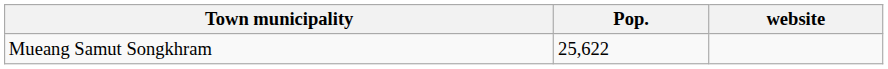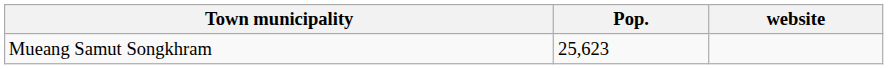 <table class="wikitable" style="width:60%;">
 <tr>
 <th>Town municipality</th>
 <th>Pop.</th>
 <th>website</th>
 </tr>
 <tr>
 <td>Mueang Samut Songkhram</td>
-<td>25,622</td>
+<td>25,623</td>
 <td></td>
 </tr>
 </table>
